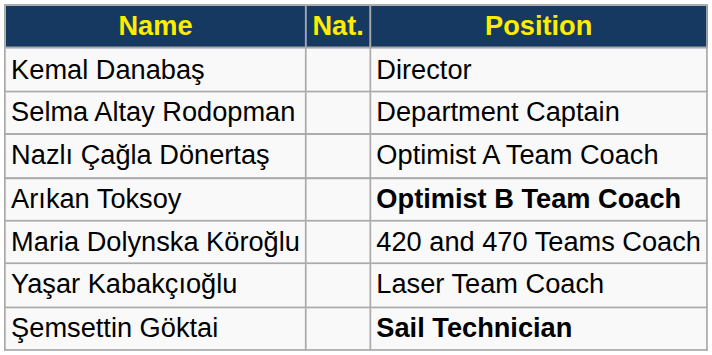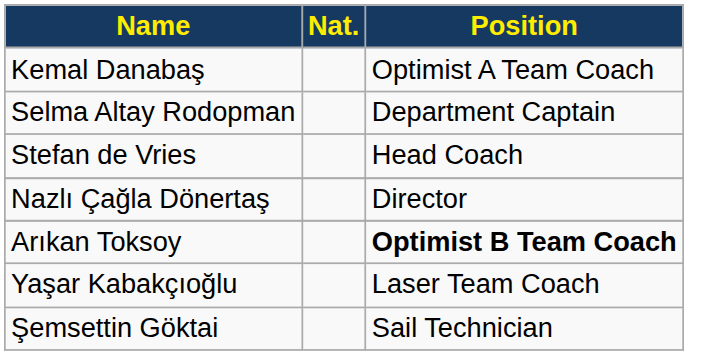 <table class="wikitable">
 <tr>
 <th style="color:#FFED00; background:#163962;">Name</th>
 <th style="color:#FFED00; background:#163962;">Nat.</th>
 <th style="color:#FFED00; background:#163962;">Position</th>
 </tr>
 <tr>
 <td>Kemal Danabaş</td>
 <td></td>
-<td>Director</td>
+<td>Optimist A Team Coach</td>
 </tr>
 <tr>
 <td>Selma Altay Rodopman</td>
 <td></td>
 <td>Department Captain</td>
 </tr>
 <tr>
+<td>Stefan de Vries</td>
+<td></td>
+<td>Head Coach</td>
+</tr>
+<tr>
 </tr>
 <tr>
 <td>Nazlı Çağla Dönertaş</td>
 <td></td>
-<td>Optimist A Team Coach</td>
+<td>Director</td>
 </tr>
 <tr>
 </tr>
 <tr>
 <td>Arıkan Toksoy</td>
 <td></td>
 <td><strong>Optimist B Team Coach</strong></td>
 </tr>
 <tr>
-<td>Maria Dolynska Köroğlu</td>
-<td></td>
-<td>420 and 470 Teams Coach</td>
-</tr>
-<tr>
 <td>Yaşar Kabakçıoğlu</td>
 <td></td>
 <td>Laser Team Coach</td>
 </tr>
 <tr>
 <td>Şemsettin Göktai</td>
 <td></td>
-<td><strong>Sail Technician</strong></td>
+<td>Sail Technician</td>
 </tr>
 </table>
